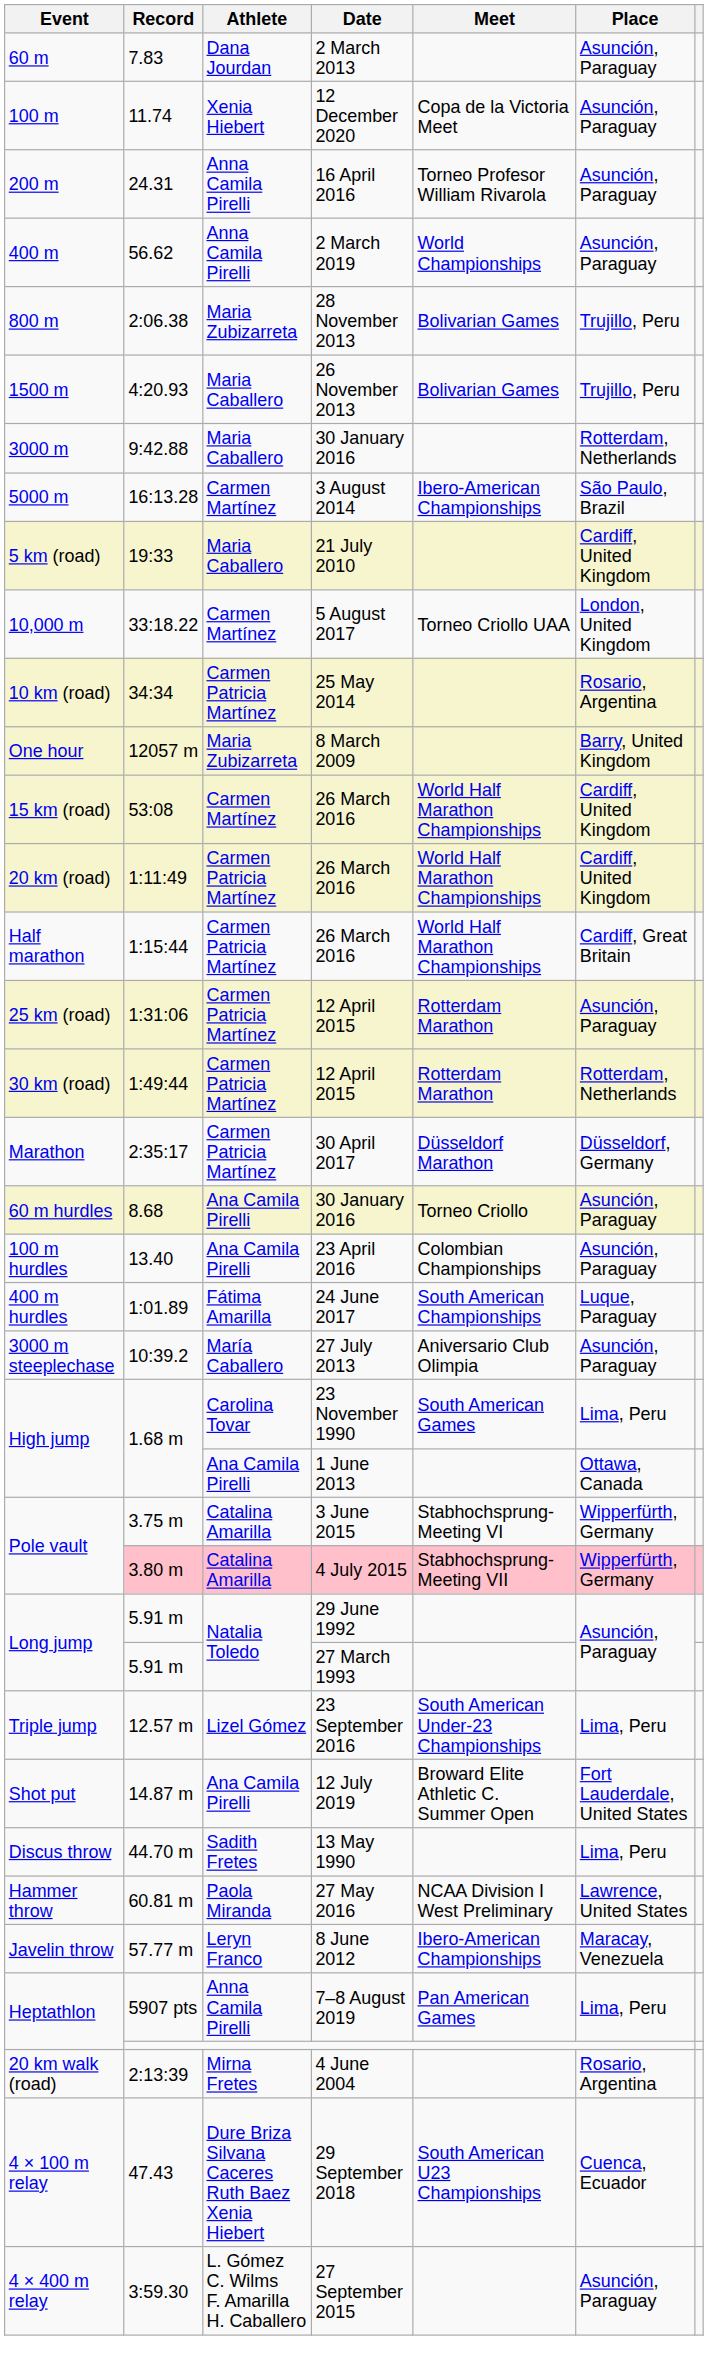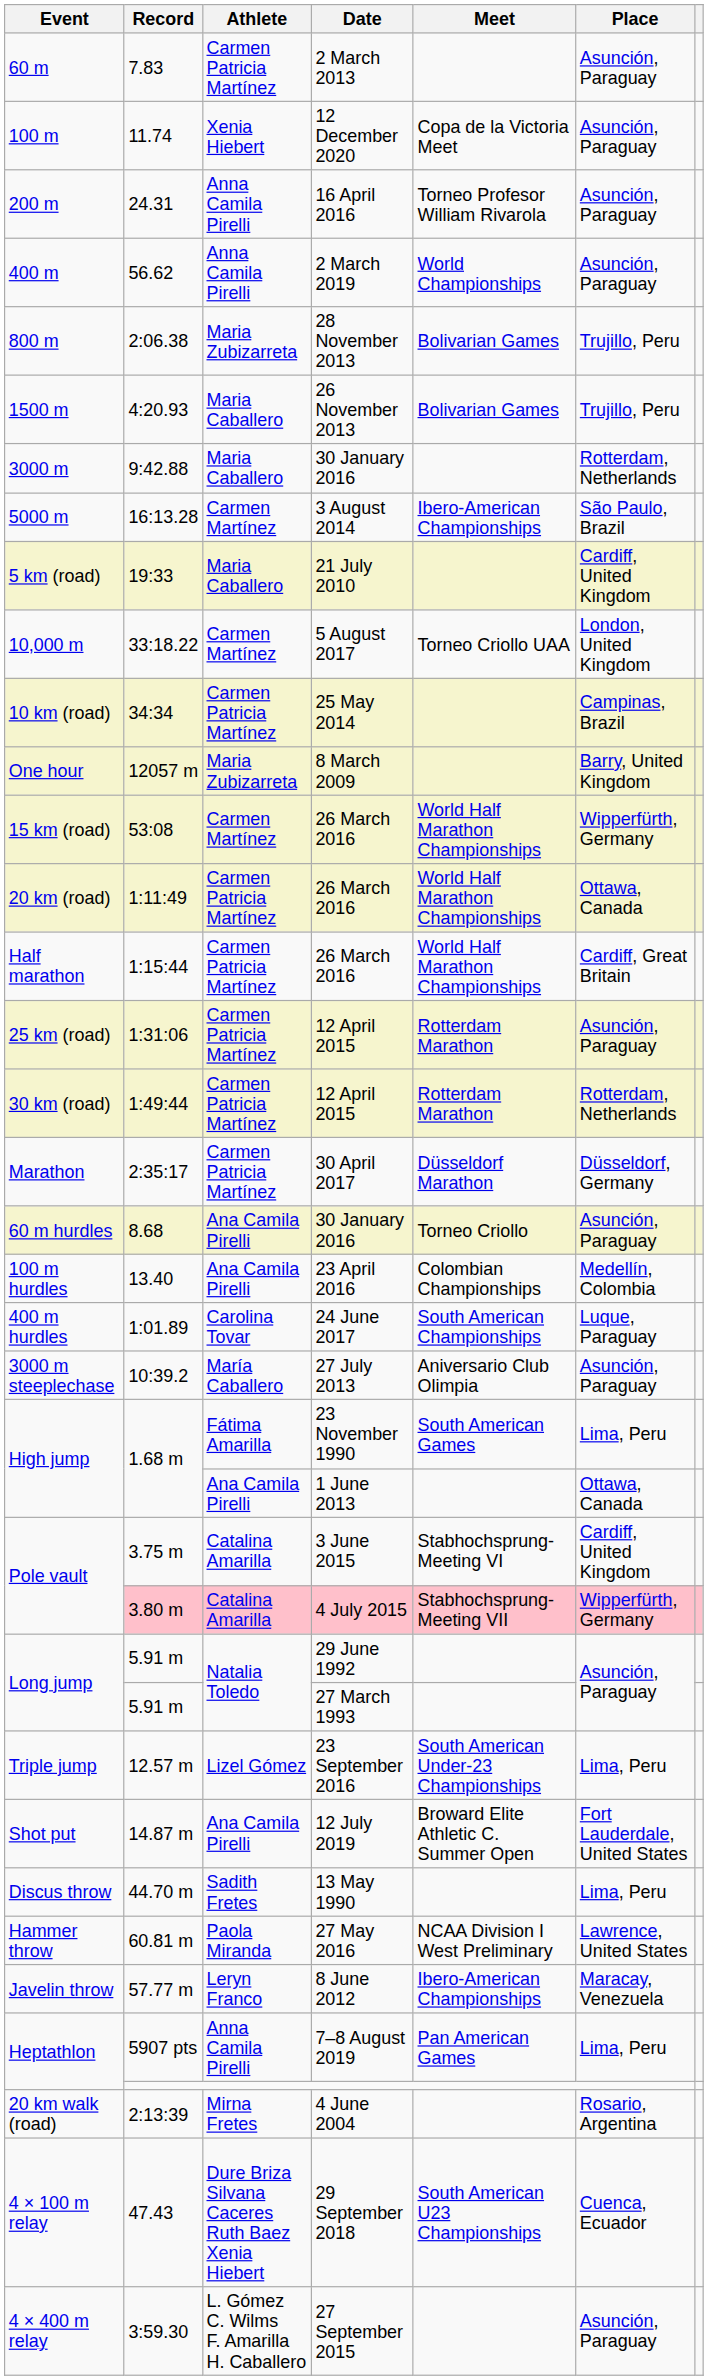 <table class="wikitable" style="font-size:95%; width: 95%;">
 <tr>
 <th>Event</th>
 <th>Record</th>
 <th>Athlete</th>
 <th>Date</th>
 <th>Meet</th>
 <th>Place</th>
 <th></th>
 </tr>
 <tr>
 <td><a href='#'>60 m</a></td>
 <td>7.83</td>
-<td><a href='#'>Dana Jourdan</a></td>
+<td><a href='#'>Carmen Patricia Martínez</a></td>
 <td>2 March 2013</td>
 <td></td>
 <td><a href='#'>Asunción</a>, Paraguay</td>
 <td></td>
 </tr>
 <tr>
 <td><a href='#'>100 m</a></td>
 <td>11.74 </td>
 <td><a href='#'>Xenia Hiebert</a></td>
 <td>12 December 2020</td>
 <td>Copa de la Victoria Meet</td>
 <td><a href='#'>Asunción</a>, Paraguay</td>
 <td></td>
 </tr>
 <tr>
 <td><a href='#'>200 m</a></td>
 <td>24.31 </td>
 <td><a href='#'>Anna Camila Pirelli</a></td>
 <td>16 April 2016</td>
 <td>Torneo Profesor William Rivarola</td>
 <td><a href='#'>Asunción</a>, Paraguay</td>
 <td></td>
 </tr>
 <tr>
 <td><a href='#'>400 m</a></td>
 <td>56.62</td>
 <td><a href='#'>Anna Camila Pirelli</a></td>
 <td>2 March 2019</td>
 <td><a href='#'>World Championships</a></td>
 <td><a href='#'>Asunción</a>, Paraguay</td>
 <td></td>
 </tr>
 <tr>
 <td><a href='#'>800 m</a></td>
 <td>2:06.38</td>
 <td><a href='#'>Maria Zubizarreta</a></td>
 <td>28 November 2013</td>
 <td><a href='#'>Bolivarian Games</a></td>
 <td><a href='#'>Trujillo</a>, Peru</td>
 <td></td>
 </tr>
 <tr>
 <td><a href='#'>1500 m</a></td>
 <td>4:20.93</td>
 <td><a href='#'>Maria Caballero</a></td>
 <td>26 November 2013</td>
 <td><a href='#'>Bolivarian Games</a></td>
 <td><a href='#'>Trujillo</a>, Peru</td>
 <td></td>
 </tr>
 <tr>
 <td><a href='#'>3000 m</a></td>
 <td>9:42.88</td>
 <td><a href='#'>Maria Caballero</a></td>
 <td>30 January 2016</td>
 <td></td>
 <td><a href='#'>Rotterdam</a>, Netherlands</td>
 <td></td>
 </tr>
 <tr>
 <td><a href='#'>5000 m</a></td>
 <td>16:13.28</td>
 <td><a href='#'>Carmen Martínez</a></td>
 <td>3 August 2014</td>
 <td><a href='#'>Ibero-American Championships</a></td>
 <td><a href='#'>São Paulo</a>, Brazil</td>
 <td></td>
 </tr>
 <tr style="background:#f6F5CE;">
 <td><a href='#'>5 km</a> (road)</td>
 <td>19:33</td>
 <td><a href='#'>Maria Caballero</a></td>
 <td>21 July 2010</td>
 <td></td>
 <td><a href='#'>Cardiff</a>, United Kingdom</td>
 <td></td>
 </tr>
 <tr>
 <td><a href='#'>10,000 m</a></td>
 <td>33:18.22</td>
 <td><a href='#'>Carmen Martínez</a></td>
 <td>5 August 2017</td>
 <td>Torneo Criollo UAA</td>
 <td><a href='#'>London</a>, United Kingdom</td>
 <td></td>
 </tr>
 <tr style="background:#f6F5CE;">
 <td><a href='#'>10 km</a> (road)</td>
 <td>34:34</td>
 <td><a href='#'>Carmen Patricia Martínez</a></td>
 <td>25 May 2014</td>
 <td></td>
-<td><a href='#'>Rosario</a>, Argentina</td>
+<td><a href='#'>Campinas</a>, Brazil</td>
 <td></td>
 </tr>
 <tr style="background:#f6F5CE;">
 <td><a href='#'>One hour</a></td>
 <td>12057 m </td>
 <td><a href='#'>Maria Zubizarreta</a></td>
 <td>8 March 2009</td>
 <td></td>
 <td><a href='#'>Barry</a>, United Kingdom</td>
 <td></td>
 </tr>
 <tr style="background:#f6F5CE;">
 <td><a href='#'>15 km</a> (road)</td>
 <td>53:08</td>
 <td><a href='#'>Carmen Martínez</a></td>
 <td>26 March 2016</td>
 <td><a href='#'>World Half Marathon Championships</a></td>
-<td><a href='#'>Cardiff</a>, United Kingdom</td>
+<td><a href='#'>Wipperfürth</a>, Germany</td>
 <td></td>
 </tr>
 <tr style="background:#f6F5CE;">
 <td><a href='#'>20 km</a> (road)</td>
 <td>1:11:49</td>
 <td><a href='#'>Carmen Patricia Martínez</a></td>
 <td>26 March 2016</td>
 <td><a href='#'>World Half Marathon Championships</a></td>
-<td><a href='#'>Cardiff</a>, United Kingdom</td>
+<td><a href='#'>Ottawa</a>, Canada</td>
 <td></td>
 </tr>
 <tr>
 <td><a href='#'>Half marathon</a></td>
 <td>1:15:44</td>
 <td><a href='#'>Carmen Patricia Martínez</a></td>
 <td>26 March 2016</td>
 <td><a href='#'>World Half Marathon Championships</a></td>
 <td><a href='#'>Cardiff</a>, Great Britain</td>
 <td></td>
 </tr>
 <tr style="background:#f6F5CE;">
 <td><a href='#'>25 km</a> (road)</td>
 <td>1:31:06</td>
 <td><a href='#'>Carmen Patricia Martínez</a></td>
 <td>12 April 2015</td>
 <td><a href='#'>Rotterdam Marathon</a></td>
 <td><a href='#'>Asunción</a>, Paraguay</td>
 <td></td>
 </tr>
 <tr style="background:#f6F5CE;">
 <td><a href='#'>30 km</a> (road)</td>
 <td>1:49:44</td>
 <td><a href='#'>Carmen Patricia Martínez</a></td>
 <td>12 April 2015</td>
 <td><a href='#'>Rotterdam Marathon</a></td>
 <td><a href='#'>Rotterdam</a>, Netherlands</td>
 <td></td>
 </tr>
 <tr>
 <td><a href='#'>Marathon</a></td>
 <td>2:35:17</td>
 <td><a href='#'>Carmen Patricia Martínez</a></td>
 <td>30 April 2017</td>
 <td><a href='#'>Düsseldorf Marathon</a></td>
 <td><a href='#'>Düsseldorf</a>, Germany</td>
 <td></td>
 </tr>
 <tr style="background:#f6F5CE;">
 <td><a href='#'>60 m hurdles</a></td>
 <td>8.68</td>
 <td><a href='#'>Ana Camila Pirelli</a></td>
 <td>30 January 2016</td>
 <td>Torneo Criollo</td>
 <td><a href='#'>Asunción</a>, Paraguay</td>
 <td></td>
 </tr>
 <tr>
 <td><a href='#'>100 m hurdles</a></td>
 <td>13.40  </td>
 <td><a href='#'>Ana Camila Pirelli</a></td>
 <td>23 April 2016</td>
 <td>Colombian Championships</td>
-<td><a href='#'>Asunción</a>, Paraguay</td>
+<td><a href='#'>Medellín</a>, Colombia</td>
 <td></td>
 </tr>
 <tr>
 <td><a href='#'>400 m hurdles</a></td>
 <td>1:01.89</td>
-<td><a href='#'>Fátima Amarilla</a></td>
+<td><a href='#'>Carolina Tovar</a></td>
 <td>24 June 2017</td>
 <td><a href='#'>South American Championships</a></td>
 <td><a href='#'>Luque</a>, Paraguay</td>
 <td></td>
 </tr>
 <tr>
 <td><a href='#'>3000 m steeplechase</a></td>
 <td>10:39.2 </td>
 <td><a href='#'>María Caballero</a></td>
 <td>27 July 2013</td>
 <td>Aniversario Club Olimpia</td>
 <td><a href='#'>Asunción</a>, Paraguay</td>
 <td></td>
 </tr>
 <tr>
 <td rowspan=2><a href='#'>High jump</a></td>
 <td rowspan=2>1.68 m</td>
-<td><a href='#'>Carolina Tovar</a></td>
+<td><a href='#'>Fátima Amarilla</a></td>
 <td>23 November 1990</td>
 <td><a href='#'>South American Games</a></td>
 <td><a href='#'>Lima</a>, Peru</td>
 <td></td>
 </tr>
 <tr>
 <td><a href='#'>Ana Camila Pirelli</a></td>
 <td>1 June 2013</td>
 <td></td>
 <td><a href='#'>Ottawa</a>, Canada</td>
 <td></td>
 </tr>
 <tr>
 <td rowspan=2><a href='#'>Pole vault</a></td>
 <td>3.75 m</td>
 <td><a href='#'>Catalina Amarilla</a></td>
 <td>3 June 2015</td>
 <td>Stabhochsprung-Meeting VI</td>
-<td><a href='#'>Wipperfürth</a>, Germany</td>
+<td><a href='#'>Cardiff</a>, United Kingdom</td>
 <td></td>
 </tr>
 <tr style="background:pink">
 <td>3.80 m</td>
 <td><a href='#'>Catalina Amarilla</a></td>
 <td>4 July 2015</td>
 <td>Stabhochsprung-Meeting VII</td>
 <td><a href='#'>Wipperfürth</a>, Germany</td>
 <td></td>
 </tr>
 <tr>
 <td rowspan=2><a href='#'>Long jump</a></td>
 <td>5.91 m</td>
 <td rowspan=2><a href='#'>Natalia Toledo</a></td>
 <td>29 June 1992</td>
 <td></td>
 <td rowspan=2><a href='#'>Asunción</a>, Paraguay</td>
 <td></td>
 </tr>
 <tr>
 <td>5.91 m</td>
 <td>27 March 1993</td>
 <td></td>
 <td></td>
 </tr>
 <tr>
 <td><a href='#'>Triple jump</a></td>
 <td>12.57 m </td>
 <td><a href='#'>Lizel Gómez</a></td>
 <td>23 September 2016</td>
 <td><a href='#'>South American Under-23 Championships</a></td>
 <td><a href='#'>Lima</a>, Peru</td>
 <td></td>
 </tr>
 <tr>
 <td><a href='#'>Shot put</a></td>
 <td>14.87 m</td>
 <td><a href='#'>Ana Camila Pirelli</a></td>
 <td>12 July 2019</td>
 <td>Broward Elite Athletic C. Summer Open</td>
 <td><a href='#'>Fort Lauderdale</a>, United States</td>
 <td></td>
 </tr>
 <tr>
 <td><a href='#'>Discus throw</a></td>
 <td>44.70 m</td>
 <td><a href='#'>Sadith Fretes</a></td>
 <td>13 May 1990</td>
 <td></td>
 <td><a href='#'>Lima</a>, Peru</td>
 <td></td>
 </tr>
 <tr>
 <td><a href='#'>Hammer throw</a></td>
 <td>60.81 m</td>
 <td><a href='#'>Paola Miranda</a></td>
 <td>27 May 2016</td>
 <td>NCAA Division I West Preliminary</td>
 <td><a href='#'>Lawrence</a>, United States</td>
 <td></td>
 </tr>
 <tr>
 <td><a href='#'>Javelin throw</a></td>
 <td>57.77 m</td>
 <td><a href='#'>Leryn Franco</a></td>
 <td>8 June 2012</td>
 <td><a href='#'>Ibero-American Championships</a></td>
 <td><a href='#'>Maracay</a>, Venezuela</td>
 <td></td>
 </tr>
 <tr>
 <td rowspan=2><a href='#'>Heptathlon</a></td>
 <td>5907 pts</td>
 <td><a href='#'>Anna Camila Pirelli</a></td>
 <td>7–8 August 2019</td>
 <td><a href='#'>Pan American Games</a></td>
 <td><a href='#'>Lima</a>, Peru</td>
 <td></td>
 </tr>
 <tr>
 <td colspan=5></td>
 <td></td>
 </tr>
 <tr>
 <td><a href='#'>20 km walk</a> (road)</td>
 <td>2:13:39</td>
 <td><a href='#'>Mirna Fretes</a></td>
 <td>4 June 2004</td>
 <td></td>
 <td><a href='#'>Rosario</a>, Argentina</td>
 <td></td>
 </tr>
 <tr>
 <td><a href='#'>4 × 100 m relay</a></td>
 <td>47.43</td>
 <td><br><a href='#'>Dure Briza</a><br><a href='#'>Silvana Caceres</a><br><a href='#'>Ruth Baez</a><br><a href='#'>Xenia Hiebert</a></td>
 <td>29 September 2018</td>
 <td><a href='#'>South American U23 Championships</a></td>
 <td><a href='#'>Cuenca</a>, Ecuador</td>
 <td></td>
 </tr>
 <tr>
 <td><a href='#'>4 × 400 m relay</a></td>
 <td>3:59.30</td>
 <td>L. Gómez<br>C. Wilms<br>F. Amarilla<br>H. Caballero</td>
 <td>27 September 2015</td>
 <td></td>
 <td><a href='#'>Asunción</a>, Paraguay</td>
 <td></td>
 </tr>
 </table>
